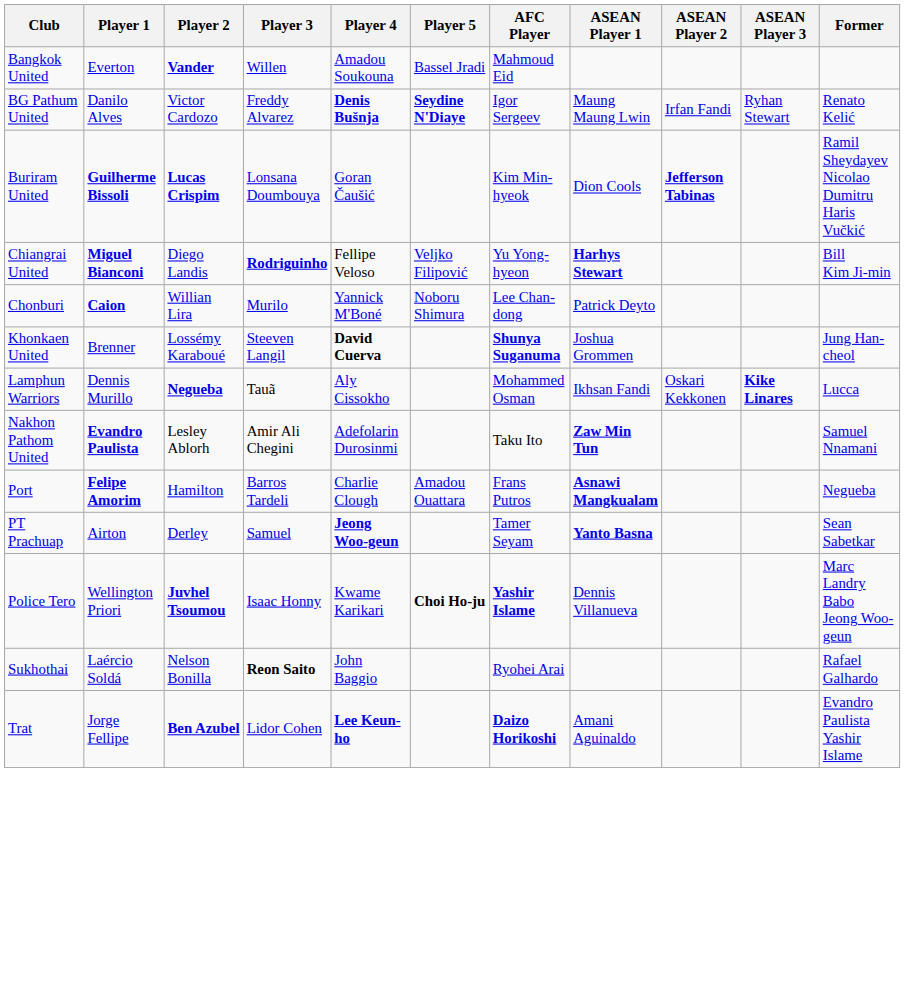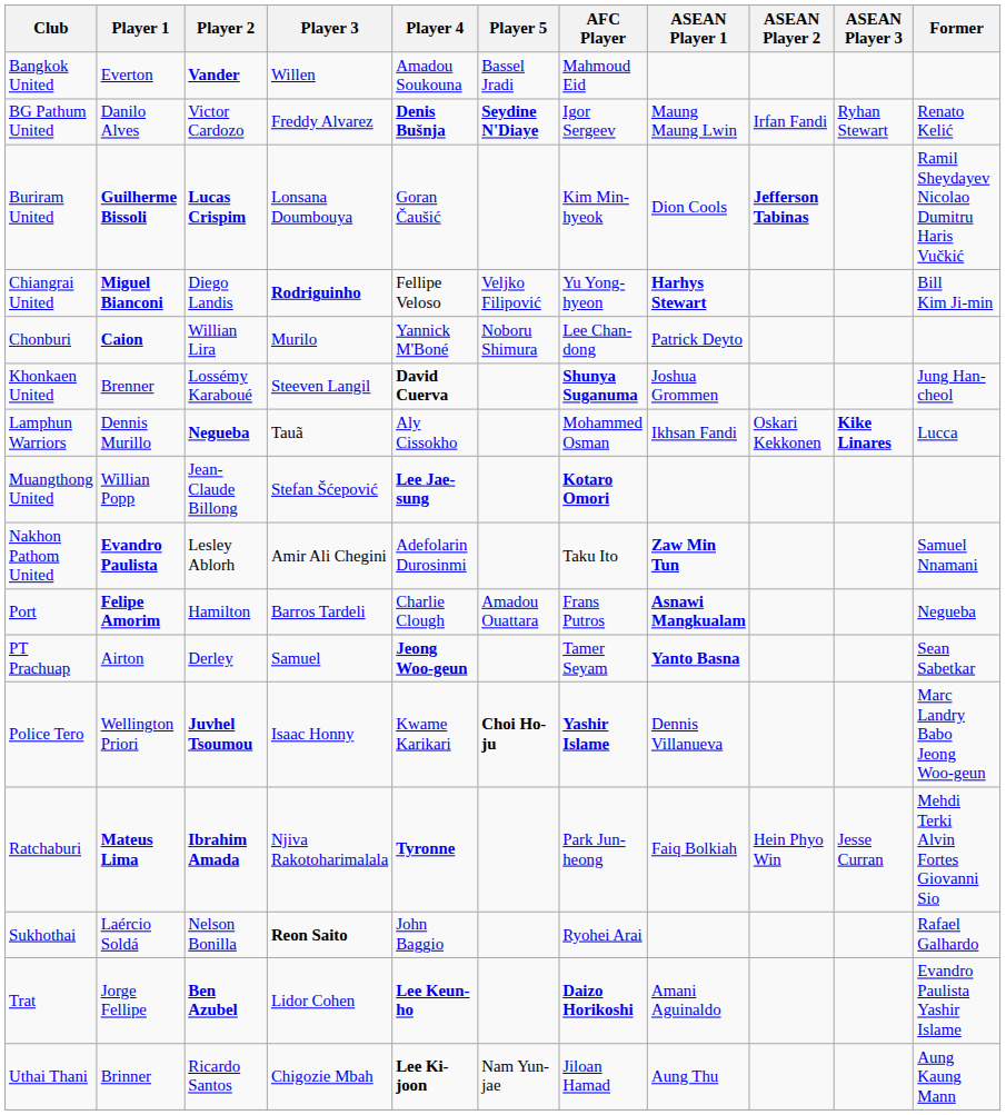 <table class="wikitable sortable" style="font-size:90%;">
 <tr>
 <th style="width:9%">Club</th>
 <th style="width:9%">Player 1</th>
 <th style="width:9%">Player 2</th>
 <th style="width:9%">Player 3</th>
 <th style="width:9%">Player 4</th>
 <th style="width:9%">Player 5</th>
 <th style="width:9%">AFC Player</th>
 <th style="width:9%">ASEAN Player 1</th>
 <th style="width:9%">ASEAN Player 2</th>
 <th style="width:9%">ASEAN Player 3</th>
 <th style="width:9%">Former</th>
 </tr>
 <tr>
 <td><a href='#'>Bangkok United</a></td>
 <td> <a href='#'>Everton</a></td>
 <td> <strong><a href='#'>Vander</a></strong></td>
 <td> <a href='#'>Willen</a></td>
 <td> <a href='#'>Amadou Soukouna</a></td>
 <td> <a href='#'>Bassel Jradi</a></td>
 <td> <a href='#'>Mahmoud Eid</a></td>
 <td></td>
 <td></td>
 <td></td>
 <td></td>
 </tr>
 <tr>
 <td><a href='#'>BG Pathum United</a></td>
 <td> <a href='#'>Danilo Alves</a></td>
 <td> <a href='#'>Victor Cardozo</a></td>
 <td> <a href='#'>Freddy Alvarez</a></td>
 <td> <strong><a href='#'>Denis Bušnja</a></strong></td>
 <td> <strong><a href='#'>Seydine N'Diaye</a></strong></td>
 <td> <a href='#'>Igor Sergeev</a></td>
 <td> <a href='#'>Maung Maung Lwin</a></td>
 <td> <a href='#'>Irfan Fandi</a></td>
 <td> <a href='#'>Ryhan Stewart</a></td>
 <td> <a href='#'>Renato Kelić</a></td>
 </tr>
 <tr>
 <td><a href='#'>Buriram United</a></td>
 <td> <strong><a href='#'>Guilherme Bissoli</a></strong></td>
 <td> <strong><a href='#'>Lucas Crispim</a></strong></td>
 <td> <a href='#'>Lonsana Doumbouya</a></td>
 <td> <a href='#'>Goran Čaušić</a></td>
 <td></td>
 <td> <a href='#'>Kim Min-hyeok</a></td>
 <td> <a href='#'>Dion Cools</a></td>
 <td> <strong><a href='#'>Jefferson Tabinas</a></strong></td>
 <td></td>
 <td> <a href='#'>Ramil Sheydayev</a><br> <a href='#'>Nicolao Dumitru</a><br> <a href='#'>Haris Vučkić</a></td>
 </tr>
 <tr>
 <td><a href='#'>Chiangrai United</a></td>
 <td> <strong><a href='#'>Miguel Bianconi</a></strong></td>
 <td> <a href='#'>Diego Landis</a></td>
 <td> <strong><a href='#'>Rodriguinho</a></strong></td>
 <td> Fellipe Veloso</td>
 <td> <a href='#'>Veljko Filipović</a></td>
 <td> <a href='#'>Yu Yong-hyeon</a></td>
 <td> <strong><a href='#'>Harhys Stewart</a></strong></td>
 <td></td>
 <td></td>
 <td> <a href='#'>Bill</a><br> <a href='#'>Kim Ji-min</a></td>
 </tr>
 <tr>
 <td><a href='#'>Chonburi</a></td>
 <td> <strong><a href='#'>Caion</a></strong></td>
 <td> <a href='#'>Willian Lira</a></td>
 <td> <a href='#'>Murilo</a></td>
 <td> <a href='#'>Yannick M'Boné</a></td>
 <td> <a href='#'>Noboru Shimura</a></td>
 <td> <a href='#'>Lee Chan-dong</a></td>
 <td> <a href='#'>Patrick Deyto</a></td>
 <td></td>
 <td></td>
 <td></td>
 </tr>
 <tr>
 <td><a href='#'>Khonkaen United</a></td>
 <td> <a href='#'>Brenner</a></td>
 <td> <a href='#'>Lossémy Karaboué</a></td>
 <td> <a href='#'>Steeven Langil</a></td>
 <td> <strong>David Cuerva</strong></td>
 <td></td>
 <td> <strong><a href='#'>Shunya Suganuma</a></strong></td>
 <td> <a href='#'>Joshua Grommen</a></td>
 <td></td>
 <td></td>
 <td> <a href='#'>Jung Han-cheol</a></td>
 </tr>
 <tr>
 <td><a href='#'>Lamphun Warriors</a></td>
 <td> <a href='#'>Dennis Murillo</a></td>
 <td> <strong><a href='#'>Negueba</a></strong></td>
 <td> Tauã</td>
 <td> <a href='#'>Aly Cissokho</a></td>
 <td></td>
 <td> <a href='#'>Mohammed Osman</a></td>
 <td> <a href='#'>Ikhsan Fandi</a></td>
 <td> <a href='#'>Oskari Kekkonen</a></td>
 <td> <strong><a href='#'>Kike Linares</a></strong></td>
 <td> <a href='#'>Lucca</a></td>
 </tr>
 <tr>
+<td><a href='#'>Muangthong United</a></td>
+<td> <a href='#'>Willian Popp</a></td>
+<td> <a href='#'>Jean-Claude Billong</a></td>
+<td> <a href='#'>Stefan Šćepović</a></td>
+<td> <strong><a href='#'>Lee Jae-sung</a></strong></td>
+<td></td>
+<td> <strong><a href='#'>Kotaro Omori</a></strong></td>
+<td></td>
+<td></td>
+<td></td>
+<td></td>
+</tr>
+<tr>
 <td><a href='#'>Nakhon Pathom United</a></td>
 <td> <strong><a href='#'>Evandro Paulista</a></strong></td>
 <td> Lesley Ablorh</td>
 <td> Amir Ali Chegini</td>
 <td> <a href='#'>Adefolarin Durosinmi</a></td>
 <td></td>
 <td> Taku Ito</td>
 <td> <strong><a href='#'>Zaw Min Tun</a></strong></td>
 <td></td>
 <td></td>
 <td> <a href='#'>Samuel Nnamani</a></td>
 </tr>
 <tr>
 <td><a href='#'>Port</a></td>
 <td> <strong><a href='#'>Felipe Amorim</a></strong></td>
 <td> <a href='#'>Hamilton</a></td>
 <td> <a href='#'>Barros Tardeli</a></td>
 <td> <a href='#'>Charlie Clough</a></td>
 <td> <a href='#'>Amadou Ouattara</a></td>
 <td> <a href='#'>Frans Putros</a></td>
 <td> <strong><a href='#'>Asnawi Mangkualam</a></strong></td>
 <td></td>
 <td></td>
 <td> <a href='#'>Negueba</a></td>
 </tr>
 <tr>
 <td><a href='#'>PT Prachuap</a></td>
 <td> <a href='#'>Airton</a></td>
 <td> <a href='#'>Derley</a></td>
 <td> <a href='#'>Samuel</a></td>
 <td> <strong><a href='#'>Jeong Woo-geun</a></strong></td>
 <td></td>
 <td> <a href='#'>Tamer Seyam</a></td>
 <td> <strong><a href='#'>Yanto Basna</a></strong></td>
 <td></td>
 <td></td>
 <td> <a href='#'>Sean Sabetkar</a></td>
 </tr>
 <tr>
 <td><a href='#'>Police Tero</a></td>
 <td> <a href='#'>Wellington Priori</a></td>
 <td> <strong><a href='#'>Juvhel Tsoumou</a></strong></td>
 <td> <a href='#'>Isaac Honny</a></td>
 <td> <a href='#'>Kwame Karikari</a></td>
 <td> <strong>Choi Ho-ju</strong></td>
 <td> <strong><a href='#'>Yashir Islame</a></strong></td>
 <td> <a href='#'>Dennis Villanueva</a></td>
 <td></td>
 <td></td>
 <td> <a href='#'>Marc Landry Babo</a> <br>  <a href='#'>Jeong Woo-geun</a></td>
 </tr>
 <tr>
+<td><a href='#'>Ratchaburi</a></td>
+<td> <strong><a href='#'>Mateus Lima</a></strong></td>
+<td> <strong><a href='#'>Ibrahim Amada</a></strong></td>
+<td> <a href='#'>Njiva Rakotoharimalala</a></td>
+<td> <strong><a href='#'>Tyronne</a></strong></td>
+<td></td>
+<td> <a href='#'>Park Jun-heong</a></td>
+<td> <a href='#'>Faiq Bolkiah</a></td>
+<td> <a href='#'>Hein Phyo Win</a></td>
+<td> <a href='#'>Jesse Curran</a></td>
+<td> <a href='#'>Mehdi Terki</a> <br>  <a href='#'>Alvin Fortes</a> <br>  <a href='#'>Giovanni Sio</a></td>
+</tr>
+<tr>
 <td><a href='#'>Sukhothai</a></td>
 <td> <a href='#'>Laércio Soldá</a></td>
 <td> <a href='#'>Nelson Bonilla</a></td>
 <td> <strong>Reon Saito</strong></td>
 <td> <a href='#'>John Baggio</a></td>
 <td></td>
 <td> <a href='#'>Ryohei Arai</a></td>
 <td></td>
 <td></td>
 <td></td>
 <td> <a href='#'>Rafael Galhardo</a></td>
 </tr>
 <tr>
 <td><a href='#'>Trat</a></td>
 <td> <a href='#'>Jorge Fellipe</a></td>
 <td> <strong><a href='#'>Ben Azubel</a></strong></td>
 <td> <a href='#'>Lidor Cohen</a></td>
 <td> <strong><a href='#'>Lee Keun-ho</a></strong></td>
 <td></td>
 <td> <strong><a href='#'>Daizo Horikoshi</a></strong></td>
 <td> <a href='#'>Amani Aguinaldo</a></td>
 <td></td>
 <td></td>
 <td> <a href='#'>Evandro Paulista</a> <br>  <a href='#'>Yashir Islame</a></td>
 </tr>
 <tr>
+<td><a href='#'>Uthai Thani</a></td>
+<td> <a href='#'>Brinner</a></td>
+<td> <a href='#'>Ricardo Santos</a></td>
+<td> <a href='#'>Chigozie Mbah</a></td>
+<td> <strong>Lee Ki-joon</strong></td>
+<td> Nam Yun-jae</td>
+<td> <a href='#'>Jiloan Hamad</a></td>
+<td> <a href='#'>Aung Thu</a></td>
+<td></td>
+<td></td>
+<td> <a href='#'>Aung Kaung Mann</a></td>
+</tr>
+<tr>
 </tr>
 </table>
